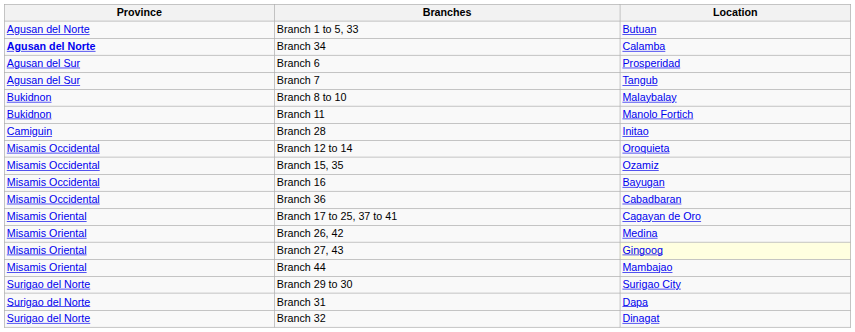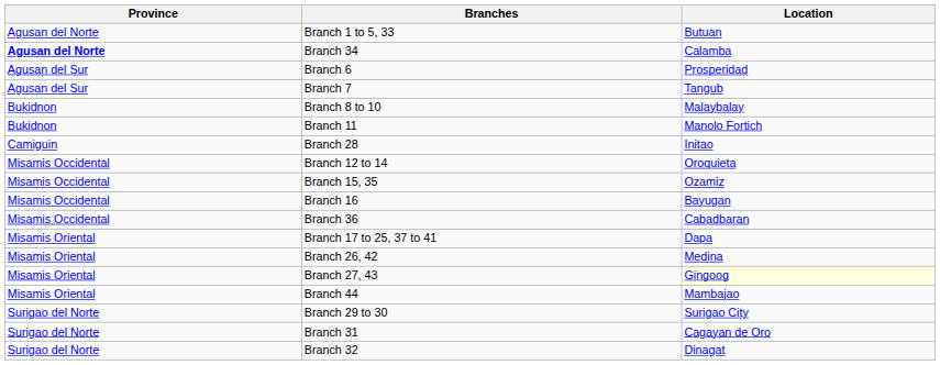 <table class=wikitable width=100%>
 <tr>
 <th>Province</th>
 <th>Branches</th>
 <th>Location</th>
 </tr>
 <tr>
 <td><a href='#'>Agusan del Norte</a></td>
 <td>Branch 1 to 5, 33</td>
 <td><a href='#'>Butuan</a></td>
 </tr>
 <tr>
 <td><strong><a href='#'>Agusan del Norte</a></strong></td>
 <td>Branch 34</td>
 <td><a href='#'>Calamba</a></td>
 </tr>
 <tr>
 <td><a href='#'>Agusan del Sur</a></td>
 <td>Branch 6</td>
 <td><a href='#'>Prosperidad</a></td>
 </tr>
 <tr>
 <td><a href='#'>Agusan del Sur</a></td>
 <td>Branch 7</td>
 <td><a href='#'>Tangub</a></td>
 </tr>
 <tr>
 <td><a href='#'>Bukidnon</a></td>
 <td>Branch 8 to 10</td>
 <td><a href='#'>Malaybalay</a></td>
 </tr>
 <tr>
 <td><a href='#'>Bukidnon</a></td>
 <td>Branch 11</td>
 <td><a href='#'>Manolo Fortich</a></td>
 </tr>
 <tr>
 <td><a href='#'>Camiguin</a></td>
 <td>Branch 28</td>
 <td><a href='#'>Initao</a></td>
 </tr>
 <tr>
 <td><a href='#'>Misamis Occidental</a></td>
 <td>Branch 12 to 14</td>
 <td><a href='#'>Oroquieta</a></td>
 </tr>
 <tr>
 <td><a href='#'>Misamis Occidental</a></td>
 <td>Branch 15, 35</td>
 <td><a href='#'>Ozamiz</a></td>
 </tr>
 <tr>
 <td><a href='#'>Misamis Occidental</a></td>
 <td>Branch 16</td>
 <td><a href='#'>Bayugan</a></td>
 </tr>
 <tr>
 <td><a href='#'>Misamis Occidental</a></td>
 <td>Branch 36</td>
 <td><a href='#'>Cabadbaran</a></td>
 </tr>
 <tr>
 <td><a href='#'>Misamis Oriental</a></td>
 <td>Branch 17 to 25, 37 to 41</td>
-<td><a href='#'>Cagayan de Oro</a></td>
+<td><a href='#'>Dapa</a></td>
 </tr>
 <tr>
 <td><a href='#'>Misamis Oriental</a></td>
 <td>Branch 26, 42</td>
 <td><a href='#'>Medina</a></td>
 </tr>
 <tr>
 <td><a href='#'>Misamis Oriental</a></td>
 <td>Branch 27, 43</td>
 <td style="background: lightyellow;"><a href='#'>Gingoog</a></td>
 </tr>
 <tr>
 <td><a href='#'>Misamis Oriental</a></td>
 <td>Branch 44</td>
 <td><a href='#'>Mambajao</a></td>
 </tr>
 <tr>
 <td><a href='#'>Surigao del Norte</a></td>
 <td>Branch 29 to 30</td>
 <td><a href='#'>Surigao City</a></td>
 </tr>
 <tr>
 <td><a href='#'>Surigao del Norte</a></td>
 <td>Branch 31</td>
-<td><a href='#'>Dapa</a></td>
+<td><a href='#'>Cagayan de Oro</a></td>
 </tr>
 <tr>
 <td><a href='#'>Surigao del Norte</a></td>
 <td>Branch 32</td>
 <td><a href='#'>Dinagat</a></td>
 </tr>
 </table>
